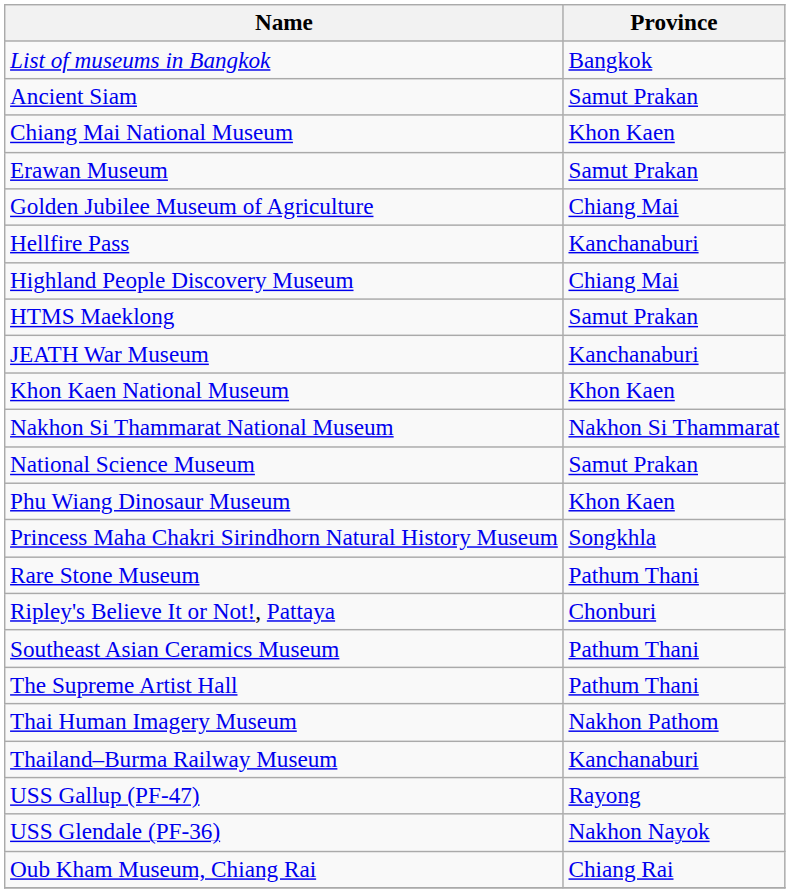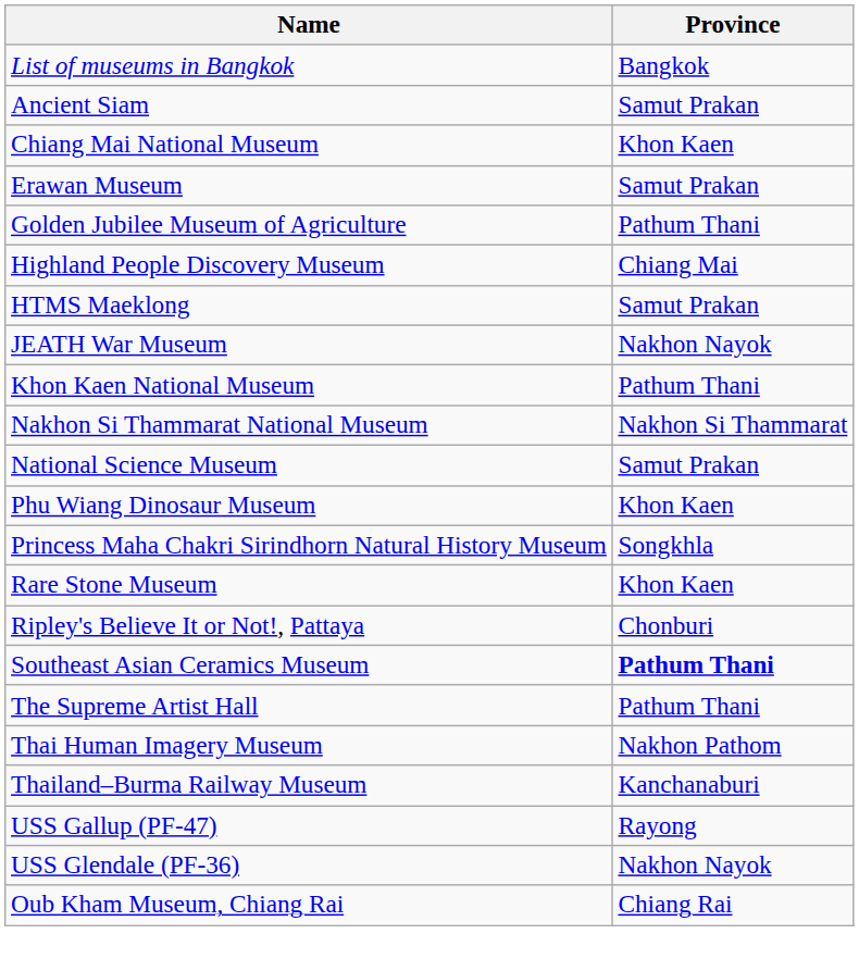 <table class="wikitable sortable">
 <tr>
 <th>Name</th>
 <th>Province</th>
 </tr>
 <tr>
 <td><em><a href='#'>List of museums in Bangkok</a></em></td>
 <td><a href='#'>Bangkok</a></td>
 </tr>
 <tr>
 <td><a href='#'>Ancient Siam</a></td>
 <td><a href='#'>Samut Prakan</a></td>
 </tr>
 <tr>
 <td><a href='#'>Chiang Mai National Museum</a></td>
 <td><a href='#'>Khon Kaen</a></td>
 </tr>
 <tr>
 <td><a href='#'>Erawan Museum</a></td>
 <td><a href='#'>Samut Prakan</a></td>
 </tr>
 <tr>
 <td><a href='#'>Golden Jubilee Museum of Agriculture</a></td>
-<td><a href='#'>Chiang Mai</a></td>
-</tr>
-<tr>
-<td><a href='#'>Hellfire Pass</a></td>
-<td><a href='#'>Kanchanaburi</a></td>
+<td><a href='#'>Pathum Thani</a></td>
 </tr>
 <tr>
 <td><a href='#'>Highland People Discovery Museum</a></td>
 <td><a href='#'>Chiang Mai</a></td>
 </tr>
 <tr>
 <td><a href='#'>HTMS Maeklong</a></td>
 <td><a href='#'>Samut Prakan</a></td>
 </tr>
 <tr>
 <td><a href='#'>JEATH War Museum</a></td>
-<td><a href='#'>Kanchanaburi</a></td>
+<td><a href='#'>Nakhon Nayok</a></td>
 </tr>
 <tr>
 <td><a href='#'>Khon Kaen National Museum</a></td>
-<td><a href='#'>Khon Kaen</a></td>
+<td><a href='#'>Pathum Thani</a></td>
 </tr>
 <tr>
 <td><a href='#'>Nakhon Si Thammarat National Museum</a></td>
 <td><a href='#'>Nakhon Si Thammarat</a></td>
 </tr>
 <tr>
 <td><a href='#'>National Science Museum</a></td>
 <td><a href='#'>Samut Prakan</a></td>
 </tr>
 <tr>
 <td><a href='#'>Phu Wiang Dinosaur Museum</a></td>
 <td><a href='#'>Khon Kaen</a></td>
 </tr>
 <tr>
 <td><a href='#'>Princess Maha Chakri Sirindhorn Natural History Museum</a></td>
 <td><a href='#'>Songkhla</a></td>
 </tr>
 <tr>
 <td><a href='#'>Rare Stone Museum</a></td>
-<td><a href='#'>Pathum Thani</a></td>
+<td><a href='#'>Khon Kaen</a></td>
 </tr>
 <tr>
 <td><a href='#'>Ripley's Believe It or Not!</a>, <a href='#'>Pattaya</a></td>
 <td><a href='#'>Chonburi</a></td>
 </tr>
 <tr>
 <td><a href='#'>Southeast Asian Ceramics Museum</a></td>
-<td><a href='#'>Pathum Thani</a></td>
+<td><strong><a href='#'>Pathum Thani</a></strong></td>
 </tr>
 <tr>
 <td><a href='#'>The Supreme Artist Hall</a></td>
 <td><a href='#'>Pathum Thani</a></td>
 </tr>
 <tr>
 <td><a href='#'>Thai Human Imagery Museum</a></td>
 <td><a href='#'>Nakhon Pathom</a></td>
 </tr>
 <tr>
 <td><a href='#'>Thailand–Burma Railway Museum</a></td>
 <td><a href='#'>Kanchanaburi</a></td>
 </tr>
 <tr>
 <td><a href='#'>USS Gallup (PF-47)</a></td>
 <td><a href='#'>Rayong</a></td>
 </tr>
 <tr>
 <td><a href='#'>USS Glendale (PF-36)</a></td>
 <td><a href='#'>Nakhon Nayok</a></td>
 </tr>
 <tr>
 <td><a href='#'>Oub Kham Museum, Chiang Rai</a></td>
 <td><a href='#'>Chiang Rai</a></td>
 </tr>
 <tr>
 </tr>
 </table>
